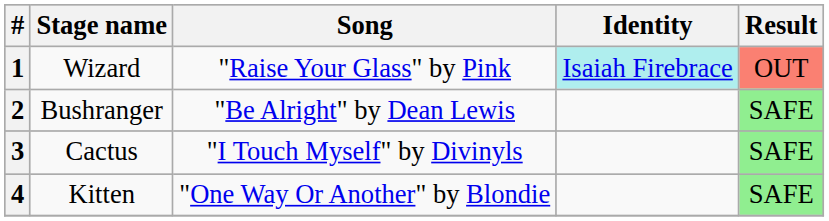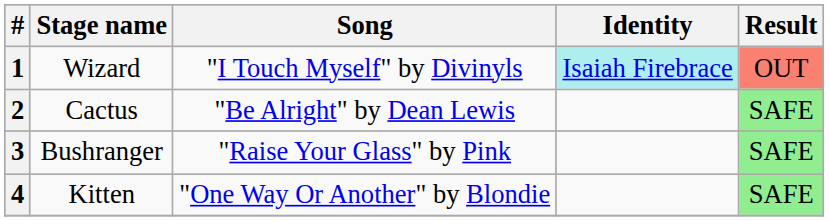 <table class="wikitable plainrowheaders" style="text-align: center;">
 <tr>
 <th>#</th>
 <th>Stage name</th>
 <th>Song</th>
 <th>Identity</th>
 <th>Result</th>
 </tr>
 <tr>
 <th>1</th>
 <td>Wizard</td>
-<td>"<a href='#'>Raise Your Glass</a>" by <a href='#'>Pink</a></td>
+<td>"<a href='#'>I Touch Myself</a>" by <a href='#'>Divinyls</a></td>
 <td style="background: paleturquoise;"><a href='#'>Isaiah Firebrace</a></td>
 <td bgcolor=salmon>OUT</td>
 </tr>
 <tr>
 <th>2</th>
-<td>Bushranger</td>
+<td>Cactus</td>
 <td>"<a href='#'>Be Alright</a>" by <a href='#'>Dean Lewis</a></td>
 <td></td>
 <td bgcolor=lightgreen>SAFE</td>
 </tr>
 <tr>
 <th>3</th>
-<td>Cactus</td>
-<td>"<a href='#'>I Touch Myself</a>" by <a href='#'>Divinyls</a></td>
+<td>Bushranger</td>
+<td>"<a href='#'>Raise Your Glass</a>" by <a href='#'>Pink</a></td>
 <td></td>
 <td bgcolor=lightgreen>SAFE</td>
 </tr>
 <tr>
 <th>4</th>
 <td>Kitten</td>
 <td>"<a href='#'>One Way Or Another</a>" by <a href='#'>Blondie</a></td>
 <td></td>
 <td bgcolor=lightgreen>SAFE</td>
 </tr>
 <tr>
 </tr>
 </table>
